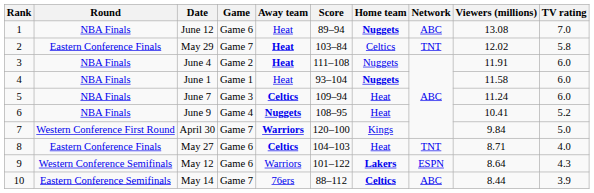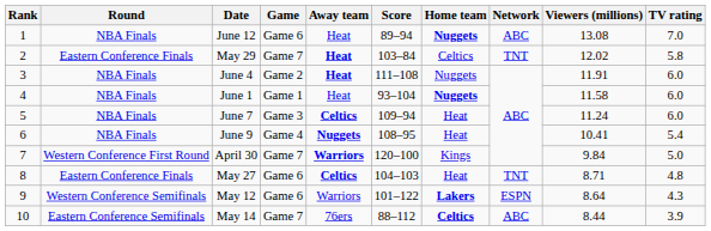 <table class="wikitable sortable" style="text-align:center">
 <tr>
 <th>Rank</th>
 <th>Round</th>
 <th>Date</th>
 <th>Game</th>
 <th class="unsortable">Away team</th>
 <th class="unsortable">Score</th>
 <th class="unsortable">Home team</th>
 <th>Network</th>
 <th data-sort-type="number">Viewers (millions)</th>
 <th data-sort-type="number">TV rating</th>
 </tr>
 <tr>
 <td>1</td>
 <td><a href='#'>NBA Finals</a></td>
 <td>June 12</td>
 <td>Game 6</td>
 <td><a href='#'>Heat</a></td>
 <td>89–94</td>
 <td><strong><a href='#'>Nuggets</a></strong></td>
 <td rowspan="1"><a href='#'>ABC</a></td>
 <td>13.08</td>
 <td>7.0</td>
 </tr>
 <tr>
 <td>2</td>
 <td><a href='#'>Eastern Conference Finals</a></td>
 <td>May 29</td>
 <td>Game 7</td>
 <td><strong><a href='#'>Heat</a></strong></td>
 <td>103–84</td>
 <td><a href='#'>Celtics</a></td>
 <td rowspan="1"><a href='#'>TNT</a></td>
 <td>12.02</td>
 <td>5.8</td>
 </tr>
 <tr>
 <td>3</td>
 <td><a href='#'>NBA Finals</a></td>
 <td>June 4</td>
 <td>Game 2</td>
 <td><strong><a href='#'>Heat</a></strong></td>
 <td>111–108</td>
 <td><a href='#'>Nuggets</a></td>
 <td rowspan="5"><a href='#'>ABC</a></td>
 <td>11.91</td>
 <td>6.0</td>
 </tr>
 <tr>
 <td>4</td>
 <td><a href='#'>NBA Finals</a></td>
 <td>June 1</td>
 <td>Game 1</td>
 <td><a href='#'>Heat</a></td>
 <td>93–104</td>
 <td><strong><a href='#'>Nuggets</a></strong></td>
 <td>11.58</td>
 <td>6.0</td>
 </tr>
 <tr>
 <td>5</td>
 <td><a href='#'>NBA Finals</a></td>
 <td>June 7</td>
 <td>Game 3</td>
 <td><strong><a href='#'>Celtics</a></strong></td>
 <td>109–94</td>
 <td><a href='#'>Heat</a></td>
 <td>11.24</td>
 <td>6.0</td>
 </tr>
 <tr>
 <td>6</td>
 <td><a href='#'>NBA Finals</a></td>
 <td>June 9</td>
 <td>Game 4</td>
 <td><strong><a href='#'>Nuggets</a></strong></td>
 <td>108–95</td>
 <td><a href='#'>Heat</a></td>
 <td>10.41</td>
-<td>5.2</td>
+<td>5.4</td>
 </tr>
 <tr>
 <td>7</td>
 <td><a href='#'>Western Conference First Round</a></td>
 <td>April 30</td>
 <td>Game 7</td>
 <td><strong><a href='#'>Warriors</a></strong></td>
 <td>120–100</td>
 <td><a href='#'>Kings</a></td>
 <td>9.84</td>
 <td>5.0</td>
 </tr>
 <tr>
 <td>8</td>
 <td><a href='#'>Eastern Conference Finals</a></td>
 <td>May 27</td>
 <td>Game 6</td>
 <td><strong><a href='#'>Celtics</a></strong></td>
 <td>104–103</td>
 <td><a href='#'>Heat</a></td>
 <td rowspan="1"><a href='#'>TNT</a></td>
 <td>8.71</td>
-<td>4.0</td>
+<td>4.8</td>
 </tr>
 <tr>
 <td>9</td>
 <td><a href='#'>Western Conference Semifinals</a></td>
 <td>May 12</td>
 <td>Game 6</td>
 <td><a href='#'>Warriors</a></td>
 <td>101–122</td>
 <td><strong><a href='#'>Lakers</a></strong></td>
 <td rowspan="1"><a href='#'>ESPN</a></td>
 <td>8.64</td>
 <td>4.3</td>
 </tr>
 <tr>
 <td>10</td>
 <td><a href='#'>Eastern Conference Semifinals</a></td>
 <td>May 14</td>
 <td>Game 7</td>
 <td><a href='#'>76ers</a></td>
 <td>88–112</td>
 <td><strong><a href='#'>Celtics</a></strong></td>
 <td rowspan="1"><a href='#'>ABC</a></td>
 <td>8.44</td>
 <td>3.9</td>
 </tr>
 </table>
